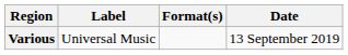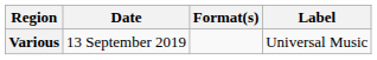 <table class="wikitable plainrowheaders">
 <tr>
 <th scope="col">Region</th>
+<th scope="col">Date</th>
+<th scope="col">Format(s)</th>
 <th scope="col">Label</th>
-<th scope="col">Format(s)</th>
-<th scope="col">Date</th>
 </tr>
 <tr>
 <th scope="row">Various</th>
+<td>13 September 2019</td>
+<td></td>
 <td>Universal Music</td>
-<td></td>
-<td>13 September 2019</td>
 </tr>
 </table>
